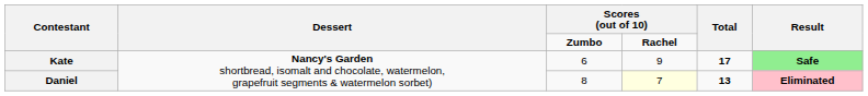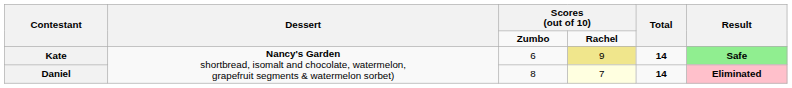 <table class="wikitable plainrowheaders" style="text-align:center; font-size:90%; width:80em;">
 <tr>
 <th rowspan="2">Contestant</th>
 <th rowspan="2">Dessert</th>
 <th colspan="2">Scores<br>(out of 10)</th>
 <th rowspan="2">Total<br></th>
 <th rowspan="2">Result</th>
 </tr>
 <tr>
 <td><strong>Zumbo</strong></td>
 <td><strong>Rachel</strong></td>
 </tr>
 <tr>
 <th>Kate</th>
 <td rowspan="2"><strong>Nancy's Garden</strong><br>  shortbread, isomalt and chocolate, watermelon,<br>grapefruit segments & watermelon sorbet)</td>
 <td>6</td>
-<td>9</td>
-<td><strong>17</strong></td>
+<td style="background: khaki;">9</td>
+<td><strong>14</strong></td>
 <td style="background:lightgreen;"><strong>Safe</strong></td>
 </tr>
 <tr>
 <th>Daniel</th>
 <td>8</td>
 <td style="background: lightyellow;">7</td>
-<td><strong>13</strong></td>
+<td><strong>14</strong></td>
 <td style="background:pink;"><strong>Eliminated</strong></td>
 </tr>
 </table>
